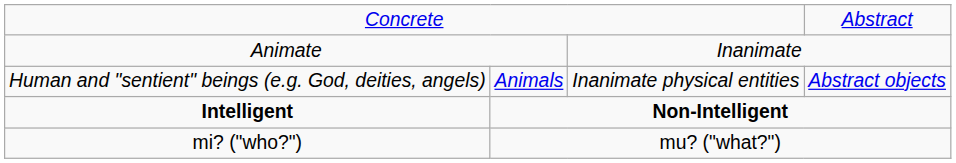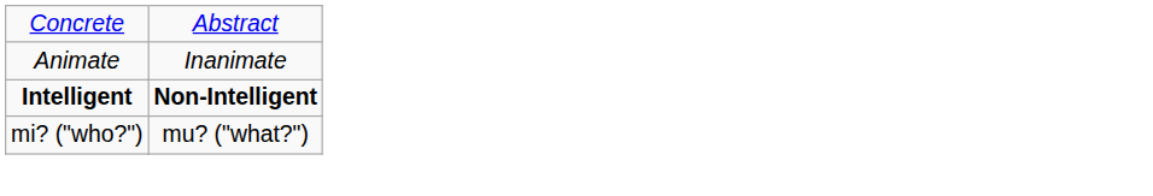 <table class="wikitable" style="text-align:center;">
 <tr>
 <td colspan="3"><em><a href='#'>Concrete</a></em></td>
 <td><em><a href='#'>Abstract</a></em></td>
 </tr>
 <tr>
 <td colspan="2"><em>Animate</em></td>
 <td colspan="2"><em>Inanimate</em></td>
 </tr>
 <tr>
-<td><em>Human and "sentient" beings (e.g. God, deities, angels)</em></td>
-<td><em><a href='#'>Animals</a></em></td>
-<td><em>Inanimate physical entities</em></td>
-<td><em><a href='#'>Abstract objects</a></em></td>
-</tr>
-<tr>
 <td><strong>Intelligent</strong></td>
 <td colspan="3"><strong>Non-Intelligent</strong></td>
 </tr>
 <tr>
 <td>mi? ("who?")</td>
 <td colspan="3">mu? ("what?")</td>
 </tr>
 </table>
